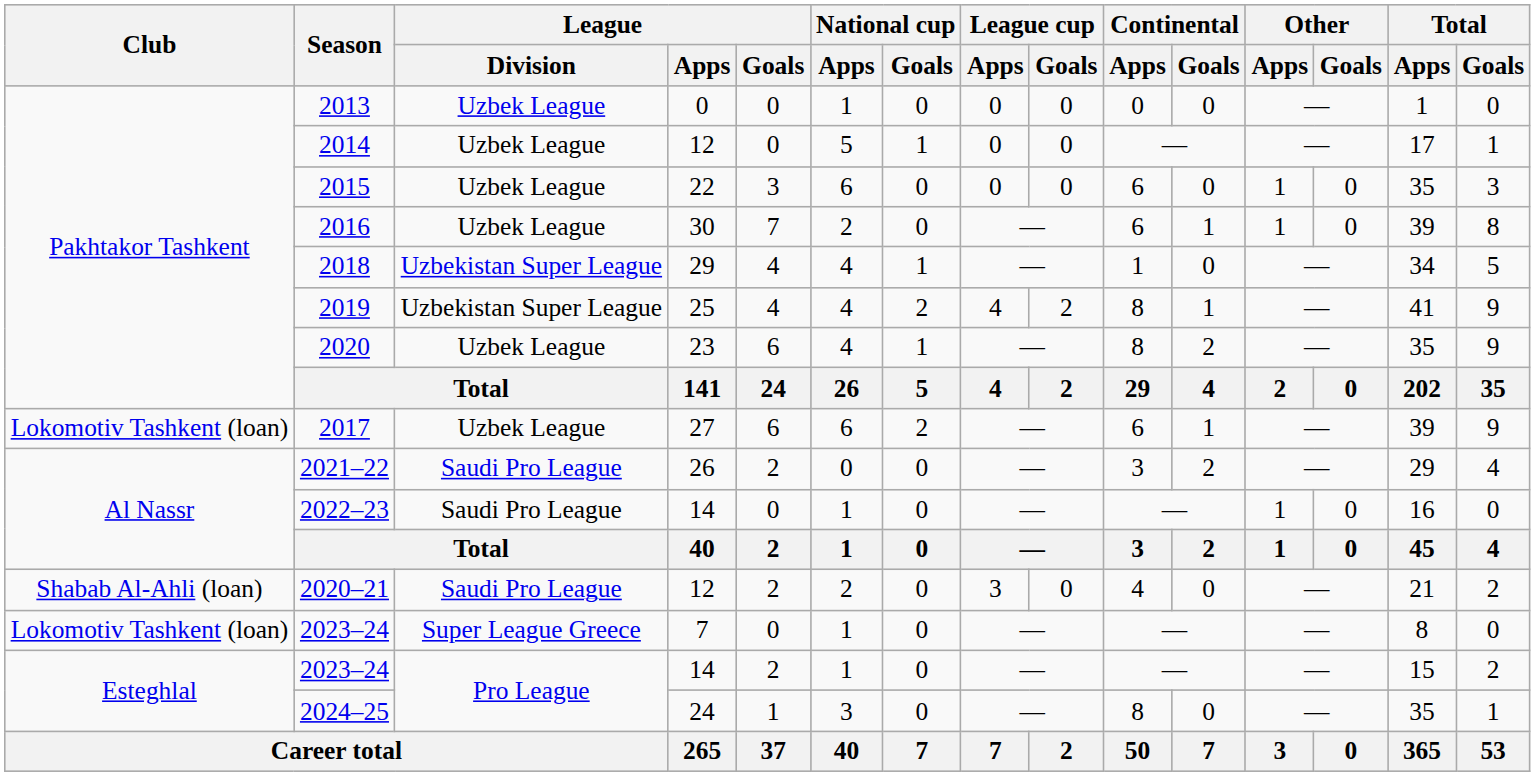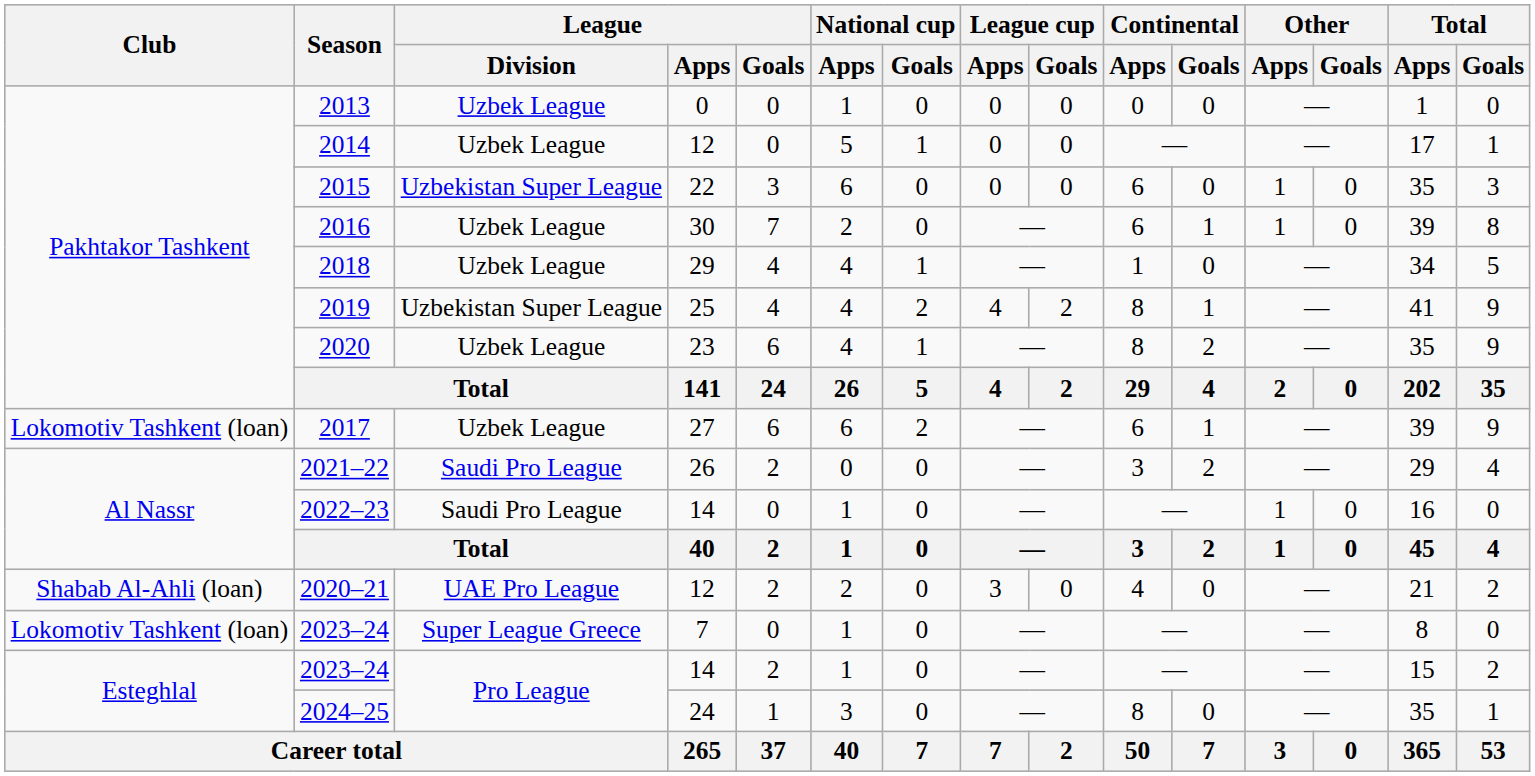 <table class="wikitable" style="text-align: center;">
 <tr>
 <th rowspan="2">Club</th>
 <th rowspan="2">Season</th>
 <th colspan="3">League</th>
 <th colspan="2">National cup</th>
 <th colspan="2">League cup</th>
 <th colspan="2">Continental</th>
 <th colspan="2">Other</th>
 <th colspan="2">Total</th>
 </tr>
 <tr>
 <th>Division</th>
 <th>Apps</th>
 <th>Goals</th>
 <th>Apps</th>
 <th>Goals</th>
 <th>Apps</th>
 <th>Goals</th>
 <th>Apps</th>
 <th>Goals</th>
 <th>Apps</th>
 <th>Goals</th>
 <th>Apps</th>
 <th>Goals</th>
 </tr>
 <tr>
 <td rowspan="8"><a href='#'>Pakhtakor Tashkent</a></td>
 <td><a href='#'>2013</a></td>
 <td><a href='#'>Uzbek League</a></td>
 <td>0</td>
 <td>0</td>
 <td>1</td>
 <td>0</td>
 <td>0</td>
 <td>0</td>
 <td>0</td>
 <td>0</td>
 <td colspan="2">—</td>
 <td>1</td>
 <td>0</td>
 </tr>
 <tr>
 <td><a href='#'>2014</a></td>
 <td>Uzbek League</td>
 <td>12</td>
 <td>0</td>
 <td>5</td>
 <td>1</td>
 <td>0</td>
 <td>0</td>
 <td colspan="2">—</td>
 <td colspan="2">—</td>
 <td>17</td>
 <td>1</td>
 </tr>
 <tr>
 <td><a href='#'>2015</a></td>
-<td>Uzbek League</td>
+<td><a href='#'>Uzbekistan Super League</a></td>
 <td>22</td>
 <td>3</td>
 <td>6</td>
 <td>0</td>
 <td>0</td>
 <td>0</td>
 <td>6</td>
 <td>0</td>
 <td>1</td>
 <td>0</td>
 <td>35</td>
 <td>3</td>
 </tr>
 <tr>
 <td><a href='#'>2016</a></td>
 <td>Uzbek League</td>
 <td>30</td>
 <td>7</td>
 <td>2</td>
 <td>0</td>
 <td colspan="2">—</td>
 <td>6</td>
 <td>1</td>
 <td>1</td>
 <td>0</td>
 <td>39</td>
 <td>8</td>
 </tr>
 <tr>
 <td><a href='#'>2018</a></td>
-<td><a href='#'>Uzbekistan Super League</a></td>
+<td>Uzbek League</td>
 <td>29</td>
 <td>4</td>
 <td>4</td>
 <td>1</td>
 <td colspan="2">—</td>
 <td>1</td>
 <td>0</td>
 <td colspan="2">—</td>
 <td>34</td>
 <td>5</td>
 </tr>
 <tr>
 <td><a href='#'>2019</a></td>
 <td>Uzbekistan Super League</td>
 <td>25</td>
 <td>4</td>
 <td>4</td>
 <td>2</td>
 <td>4</td>
 <td>2</td>
 <td>8</td>
 <td>1</td>
 <td colspan="2">—</td>
 <td>41</td>
 <td>9</td>
 </tr>
 <tr>
 <td><a href='#'>2020</a></td>
 <td>Uzbek League</td>
 <td>23</td>
 <td>6</td>
 <td>4</td>
 <td>1</td>
 <td colspan="2">—</td>
 <td>8</td>
 <td>2</td>
 <td colspan="2">—</td>
 <td>35</td>
 <td>9</td>
 </tr>
 <tr>
 <th colspan="2">Total</th>
 <th>141</th>
 <th>24</th>
 <th>26</th>
 <th>5</th>
 <th>4</th>
 <th>2</th>
 <th>29</th>
 <th>4</th>
 <th>2</th>
 <th>0</th>
 <th>202</th>
 <th>35</th>
 </tr>
 <tr>
 <td><a href='#'>Lokomotiv Tashkent</a> (loan)</td>
 <td><a href='#'>2017</a></td>
 <td>Uzbek League</td>
 <td>27</td>
 <td>6</td>
 <td>6</td>
 <td>2</td>
 <td colspan="2">—</td>
 <td>6</td>
 <td>1</td>
 <td colspan="2">—</td>
 <td>39</td>
 <td>9</td>
 </tr>
 <tr>
 <td rowspan="3"><a href='#'>Al Nassr</a></td>
 <td><a href='#'>2021–22</a></td>
 <td><a href='#'>Saudi Pro League</a></td>
 <td>26</td>
 <td>2</td>
 <td>0</td>
 <td>0</td>
 <td colspan="2">—</td>
 <td>3</td>
 <td>2</td>
 <td colspan="2">—</td>
 <td>29</td>
 <td>4</td>
 </tr>
 <tr>
 <td><a href='#'>2022–23</a></td>
 <td>Saudi Pro League</td>
 <td>14</td>
 <td>0</td>
 <td>1</td>
 <td>0</td>
 <td colspan="2">—</td>
 <td colspan="2">—</td>
 <td>1</td>
 <td>0</td>
 <td>16</td>
 <td>0</td>
 </tr>
 <tr>
 <th colspan="2">Total</th>
 <th>40</th>
 <th>2</th>
 <th>1</th>
 <th>0</th>
 <th colspan="2">—</th>
 <th>3</th>
 <th>2</th>
 <th>1</th>
 <th>0</th>
 <th>45</th>
 <th>4</th>
 </tr>
 <tr>
 <td><a href='#'>Shabab Al-Ahli</a> (loan)</td>
 <td><a href='#'>2020–21</a></td>
-<td><a href='#'>Saudi Pro League</a></td>
+<td><a href='#'>UAE Pro League</a></td>
 <td>12</td>
 <td>2</td>
 <td>2</td>
 <td>0</td>
 <td>3</td>
 <td>0</td>
 <td>4</td>
 <td>0</td>
 <td colspan="2">—</td>
 <td>21</td>
 <td>2</td>
 </tr>
 <tr>
 <td><a href='#'>Lokomotiv Tashkent</a> (loan)</td>
 <td><a href='#'>2023–24</a></td>
 <td><a href='#'>Super League Greece</a></td>
 <td>7</td>
 <td>0</td>
 <td>1</td>
 <td>0</td>
 <td colspan="2">—</td>
 <td colspan="2">—</td>
 <td colspan="2">—</td>
 <td>8</td>
 <td>0</td>
 </tr>
 <tr>
 <td rowspan="2"><a href='#'>Esteghlal</a></td>
 <td><a href='#'>2023–24</a></td>
 <td rowspan="2"><a href='#'>Pro League</a></td>
 <td>14</td>
 <td>2</td>
 <td>1</td>
 <td>0</td>
 <td colspan="2">—</td>
 <td colspan="2">—</td>
 <td colspan="2">—</td>
 <td>15</td>
 <td>2</td>
 </tr>
 <tr>
 <td><a href='#'>2024–25</a></td>
 <td>24</td>
 <td>1</td>
 <td>3</td>
 <td>0</td>
 <td colspan="2">—</td>
 <td>8</td>
 <td>0</td>
 <td colspan="2">—</td>
 <td>35</td>
 <td>1</td>
 </tr>
 <tr>
 <th colspan="3">Career total</th>
 <th>265</th>
 <th>37</th>
 <th>40</th>
 <th>7</th>
 <th>7</th>
 <th>2</th>
 <th>50</th>
 <th>7</th>
 <th>3</th>
 <th>0</th>
 <th>365</th>
 <th>53</th>
 </tr>
 </table>
